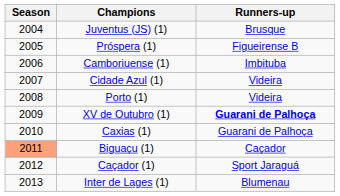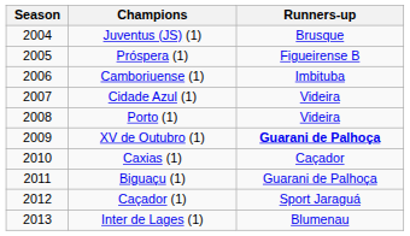 <table class="wikitable" style="text-align:center; margin-left:1em;">
 <tr>
 <th style="width:70px">Season</th>
 <th style="width:200px">Champions</th>
 <th style="width:200px">Runners-up</th>
 </tr>
 <tr>
 <td>2004</td>
 <td><a href='#'>Juventus (JS)</a> (1)</td>
 <td><a href='#'>Brusque</a></td>
 </tr>
 <tr>
 <td>2005</td>
 <td><a href='#'>Próspera</a> (1)</td>
 <td><a href='#'>Figueirense B</a></td>
 </tr>
 <tr>
 <td>2006</td>
 <td><a href='#'>Camboriuense</a> (1)</td>
 <td><a href='#'>Imbituba</a></td>
 </tr>
 <tr>
 <td>2007</td>
 <td><a href='#'>Cidade Azul</a> (1)</td>
 <td><a href='#'>Videira</a></td>
 </tr>
 <tr>
 <td>2008</td>
 <td><a href='#'>Porto</a> (1)</td>
 <td><a href='#'>Videira</a></td>
 </tr>
 <tr>
 <td>2009</td>
 <td><a href='#'>XV de Outubro</a> (1)</td>
 <td><strong><a href='#'>Guarani de Palhoça</a></strong></td>
 </tr>
 <tr>
 <td>2010</td>
 <td><a href='#'>Caxias</a> (1)</td>
-<td><a href='#'>Guarani de Palhoça</a></td>
+<td><a href='#'>Caçador</a></td>
 </tr>
 <tr>
-<td style="background: lightsalmon;">2011</td>
+<td>2011</td>
 <td><a href='#'>Biguaçu</a> (1)</td>
-<td><a href='#'>Caçador</a></td>
+<td><a href='#'>Guarani de Palhoça</a></td>
 </tr>
 <tr>
 <td>2012</td>
 <td><a href='#'>Caçador</a> (1)</td>
 <td><a href='#'>Sport Jaraguá</a></td>
 </tr>
 <tr>
 <td>2013</td>
 <td><a href='#'>Inter de Lages</a> (1)</td>
 <td><a href='#'>Blumenau</a></td>
 </tr>
 </table>
